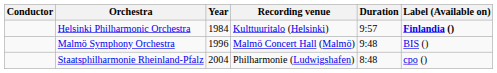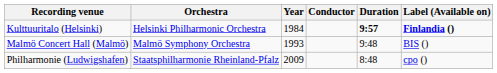 <table class="wikitable sortable">
 <tr>
-<th scope="col">Conductor</th>
+<th scope="col">Recording venue</th>
 <th scope="col">Orchestra</th>
 <th scope="col">Year</th>
-<th scope="col">Recording venue</th>
+<th scope="col">Conductor</th>
 <th scope="col">Duration</th>
 <th scope="col">Label (Available on)</th>
 </tr>
 <tr>
-<td></td>
+<td><a href='#'>Kulttuuritalo</a> (<a href='#'>Helsinki</a>)</td>
 <td><a href='#'>Helsinki Philharmonic Orchestra</a></td>
 <td>1984</td>
-<td><a href='#'>Kulttuuritalo</a> (<a href='#'>Helsinki</a>)</td>
-<td>9:57</td>
+<td></td>
+<td><strong>9:57</strong></td>
 <td><strong><a href='#'>Finlandia</a> ()</strong></td>
 </tr>
 <tr>
+<td><a href='#'>Malmö Concert Hall</a> (<a href='#'>Malmö</a>)</td>
+<td><a href='#'>Malmö Symphony Orchestra</a></td>
+<td>1993</td>
 <td></td>
-<td><a href='#'>Malmö Symphony Orchestra</a></td>
-<td>1996</td>
-<td><a href='#'>Malmö Concert Hall</a> (<a href='#'>Malmö</a>)</td>
 <td>9:48</td>
 <td><a href='#'>BIS</a> ()</td>
 </tr>
 <tr>
+<td>Philharmonie (<a href='#'>Ludwigshafen</a>)</td>
+<td><a href='#'>Staatsphilharmonie Rheinland-Pfalz</a></td>
+<td>2009</td>
 <td></td>
-<td><a href='#'>Staatsphilharmonie Rheinland-Pfalz</a></td>
-<td>2004</td>
-<td>Philharmonie (<a href='#'>Ludwigshafen</a>)</td>
 <td>8:48</td>
 <td><a href='#'>cpo</a> ()</td>
 </tr>
 </table>
